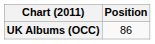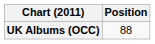 <table class="wikitable plainrowheaders" style="text-align:center">
 <tr>
 <th scope="col">Chart (2011)</th>
 <th scope="col">Position</th>
 </tr>
 <tr>
 <th scope="row">UK Albums (OCC)</th>
-<td>86</td>
+<td>88</td>
 </tr>
 </table>
